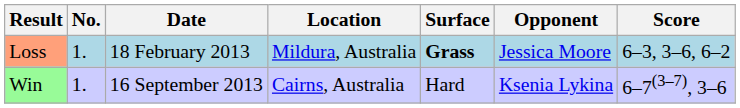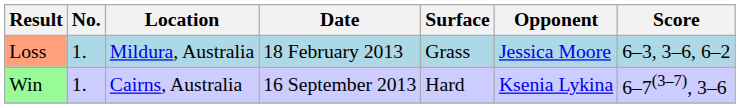 <table class="sortable wikitable">
 <tr>
 <th>Result</th>
 <th>No.</th>
+<th>Location</th>
 <th>Date</th>
-<th>Location</th>
 <th>Surface</th>
 <th>Opponent</th>
 <th class="unsortable">Score</th>
 </tr>
 <tr style="background:lightblue;">
 <td style="background:#ffa07a;">Loss</td>
 <td>1.</td>
+<td><a href='#'>Mildura</a>, Australia</td>
 <td>18 February 2013</td>
-<td><a href='#'>Mildura</a>, Australia</td>
-<td><strong>Grass</strong></td>
+<td>Grass</td>
 <td> <a href='#'>Jessica Moore</a></td>
 <td>6–3, 3–6, 6–2</td>
 </tr>
 <tr style="background:#ccccff;">
 <td style="background:#98fb98;">Win</td>
 <td>1.</td>
+<td><a href='#'>Cairns</a>, Australia</td>
 <td>16 September 2013</td>
-<td><a href='#'>Cairns</a>, Australia</td>
 <td>Hard</td>
 <td> <a href='#'>Ksenia Lykina</a></td>
 <td>6–7<sup>(3–7)</sup>, 3–6</td>
 </tr>
 </table>
